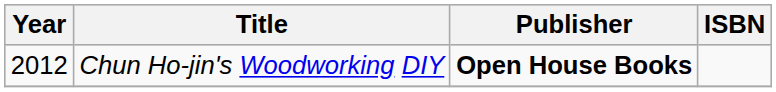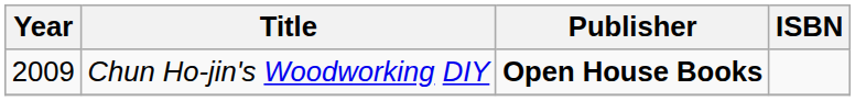 <table class="wikitable sortable">
 <tr>
 <th>Year</th>
 <th>Title</th>
 <th>Publisher</th>
 <th>ISBN</th>
 </tr>
 <tr>
-<td>2012</td>
+<td>2009</td>
 <td><em>Chun Ho-jin's <a href='#'>Woodworking</a> <a href='#'>DIY</a></em></td>
 <td><strong>Open House Books</strong></td>
 <td></td>
 </tr>
 <tr>
 </tr>
 </table>
